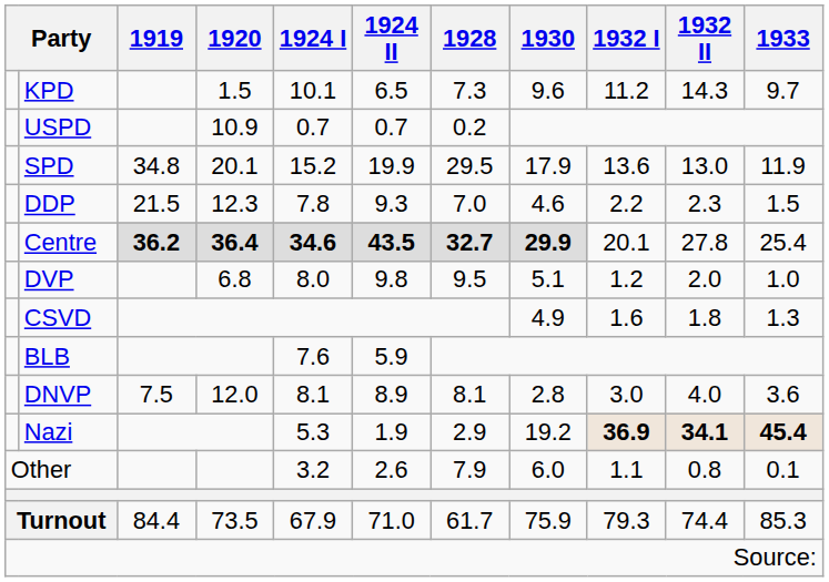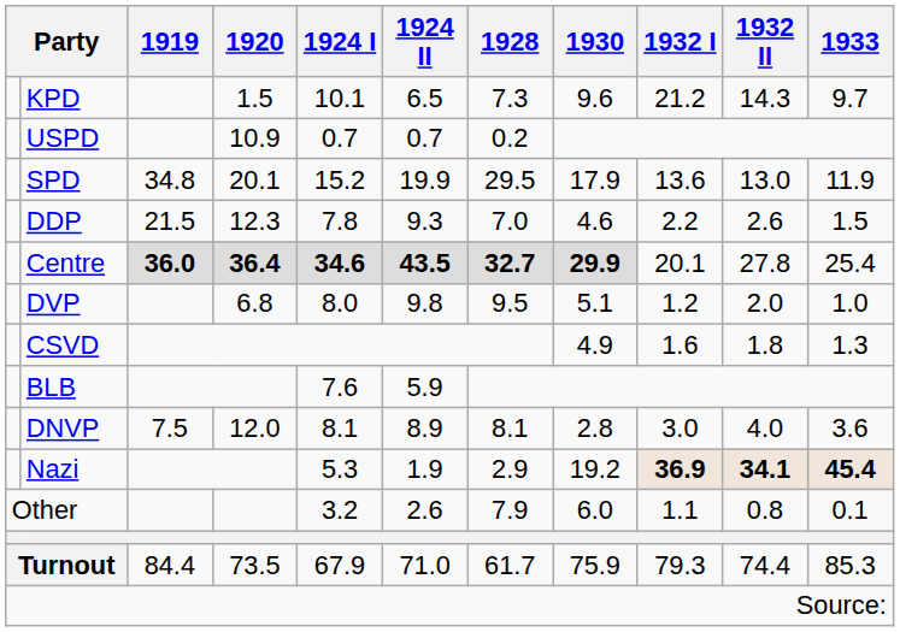 <table class=wikitable style="font-size:90%; text-align:center">
 <tr>
 <th style="width:60px" colspan=2>Party</th>
 <th style="width:40px"><a href='#'>1919</a></th>
 <th style="width:40px"><a href='#'>1920</a></th>
 <th style="width:40px"><a href='#'>1924 I</a></th>
 <th style="width:40px"><a href='#'>1924 II</a></th>
 <th style="width:40px"><a href='#'>1928</a></th>
 <th style="width:40px"><a href='#'>1930</a></th>
 <th style="width:40px"><a href='#'>1932 I</a></th>
 <th style="width:40px"><a href='#'>1932 II</a></th>
 <th style="width:40px"><a href='#'>1933</a></th>
 </tr>
 <tr>
 <td bgcolor=></td>
 <td align=left><a href='#'>KPD</a></td>
 <td></td>
 <td>1.5</td>
 <td>10.1</td>
 <td>6.5</td>
 <td>7.3</td>
 <td>9.6</td>
-<td>11.2</td>
+<td>21.2</td>
 <td>14.3</td>
 <td>9.7</td>
 </tr>
 <tr>
 <td bgcolor=></td>
 <td align=left><a href='#'>USPD</a></td>
 <td></td>
 <td>10.9</td>
 <td>0.7</td>
 <td>0.7</td>
 <td>0.2</td>
 </tr>
 <tr>
 <td bgcolor=></td>
 <td align=left><a href='#'>SPD</a></td>
 <td>34.8</td>
 <td>20.1</td>
 <td>15.2</td>
 <td>19.9</td>
 <td>29.5</td>
 <td>17.9</td>
 <td>13.6</td>
 <td>13.0</td>
 <td>11.9</td>
 </tr>
 <tr>
 <td bgcolor=></td>
 <td align=left><a href='#'>DDP</a></td>
 <td>21.5</td>
 <td>12.3</td>
 <td>7.8</td>
 <td>9.3</td>
 <td>7.0</td>
 <td>4.6</td>
 <td>2.2</td>
-<td>2.3</td>
+<td>2.6</td>
 <td>1.5</td>
 </tr>
 <tr>
 <td bgcolor=></td>
 <td align=left><a href='#'>Centre</a></td>
-<td bgcolor=#DDDDDD><strong>36.2</strong></td>
+<td bgcolor=#DDDDDD><strong>36.0</strong></td>
 <td bgcolor=#DDDDDD><strong>36.4</strong></td>
 <td bgcolor=#DDDDDD><strong>34.6</strong></td>
 <td bgcolor=#DDDDDD><strong>43.5</strong></td>
 <td bgcolor=#DDDDDD><strong>32.7</strong></td>
 <td bgcolor=#DDDDDD><strong>29.9</strong></td>
 <td>20.1</td>
 <td>27.8</td>
 <td>25.4</td>
 </tr>
 <tr>
 <td bgcolor=></td>
 <td align=left><a href='#'>DVP</a></td>
 <td></td>
 <td>6.8</td>
 <td>8.0</td>
 <td>9.8</td>
 <td>9.5</td>
 <td>5.1</td>
 <td>1.2</td>
 <td>2.0</td>
 <td>1.0</td>
 </tr>
 <tr>
 <td bgcolor=></td>
 <td align=left><a href='#'>CSVD</a></td>
 <td colspan=5></td>
 <td>4.9</td>
 <td>1.6</td>
 <td>1.8</td>
 <td>1.3</td>
 </tr>
 <tr>
 <td bgcolor=></td>
 <td align=left><a href='#'>BLB</a></td>
 <td colspan=2></td>
 <td>7.6</td>
 <td>5.9</td>
 </tr>
 <tr>
 <td bgcolor=></td>
 <td align=left><a href='#'>DNVP</a></td>
 <td>7.5</td>
 <td>12.0</td>
 <td>8.1</td>
 <td>8.9</td>
 <td>8.1</td>
 <td>2.8</td>
 <td>3.0</td>
 <td>4.0</td>
 <td>3.6</td>
 </tr>
 <tr>
 <td bgcolor=></td>
 <td align=left><a href='#'>Nazi</a></td>
 <td colspan=2></td>
 <td>5.3</td>
 <td>1.9</td>
 <td>2.9</td>
 <td>19.2</td>
 <td bgcolor=#F0E6DB><strong>36.9</strong></td>
 <td bgcolor=#F0E6DB><strong>34.1</strong></td>
 <td bgcolor=#F0E6DB><strong>45.4</strong></td>
 </tr>
 <tr>
 <td colspan=2 align=left>Other</td>
 <td></td>
 <td></td>
 <td>3.2</td>
 <td>2.6</td>
 <td>7.9</td>
 <td>6.0</td>
 <td>1.1</td>
 <td>0.8</td>
 <td>0.1</td>
 </tr>
 <tr>
 <th colspan=11></th>
 </tr>
 <tr>
 <th colspan=2 align=left>Turnout</th>
 <td>84.4</td>
 <td>73.5</td>
 <td>67.9</td>
 <td>71.0</td>
 <td>61.7</td>
 <td>75.9</td>
 <td>79.3</td>
 <td>74.4</td>
 <td>85.3</td>
 </tr>
 <tr>
 <td colspan=11 align=right>Source: </td>
 </tr>
 </table>
